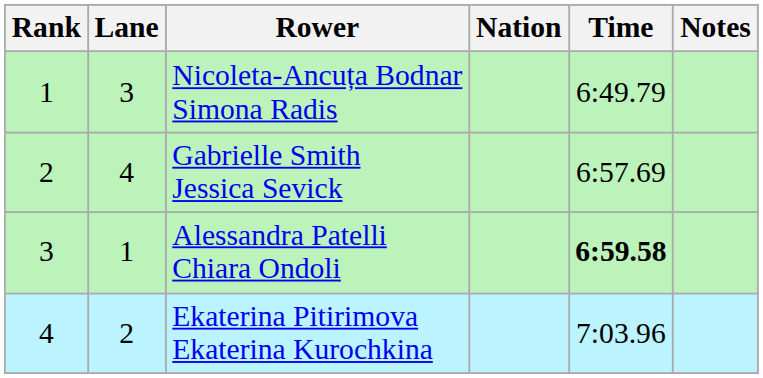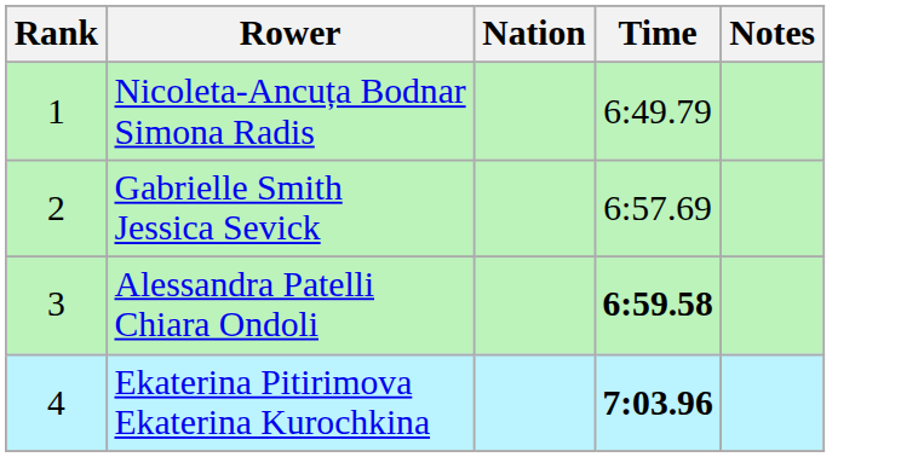 <table class="wikitable sortable" style="text-align:center">
 <tr>
 <th>Rank</th>
-<th>Lane</th>
 <th>Rower</th>
 <th>Nation</th>
 <th>Time</th>
 <th>Notes</th>
 </tr>
 <tr bgcolor=bbf3bb>
 <td>1</td>
-<td>3</td>
 <td align="left"><a href='#'>Nicoleta-Ancuța Bodnar</a><br><a href='#'>Simona Radis</a></td>
 <td align="left"></td>
 <td>6:49.79</td>
 <td></td>
 </tr>
 <tr bgcolor=bbf3bb>
 <td>2</td>
-<td>4</td>
 <td align="left"><a href='#'>Gabrielle Smith</a><br><a href='#'>Jessica Sevick</a></td>
 <td align="left"></td>
 <td>6:57.69</td>
 <td></td>
 </tr>
 <tr bgcolor=bbf3bb>
 <td>3</td>
-<td>1</td>
 <td align="left"><a href='#'>Alessandra Patelli</a><br><a href='#'>Chiara Ondoli</a></td>
 <td align="left"></td>
 <td><strong>6:59.58</strong></td>
 <td></td>
 </tr>
 <tr bgcolor=bbf3ff>
 <td>4</td>
-<td>2</td>
 <td align="left"><a href='#'>Ekaterina Pitirimova</a><br><a href='#'>Ekaterina Kurochkina</a></td>
 <td align="left"></td>
-<td>7:03.96</td>
+<td><strong>7:03.96</strong></td>
 <td></td>
 </tr>
 </table>
